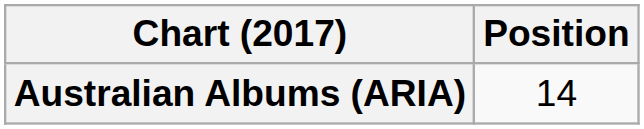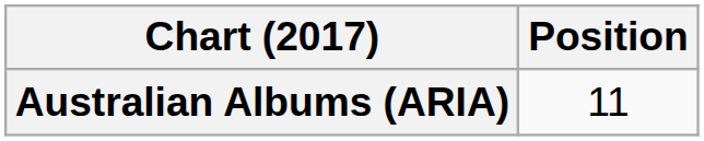 <table class="wikitable plainrowheaders" style="text-align:center">
 <tr>
 <th scope="col">Chart (2017)</th>
 <th scope="col">Position</th>
 </tr>
 <tr>
 <th scope="row">Australian Albums (ARIA)</th>
-<td>14</td>
+<td>11</td>
 </tr>
 </table>
